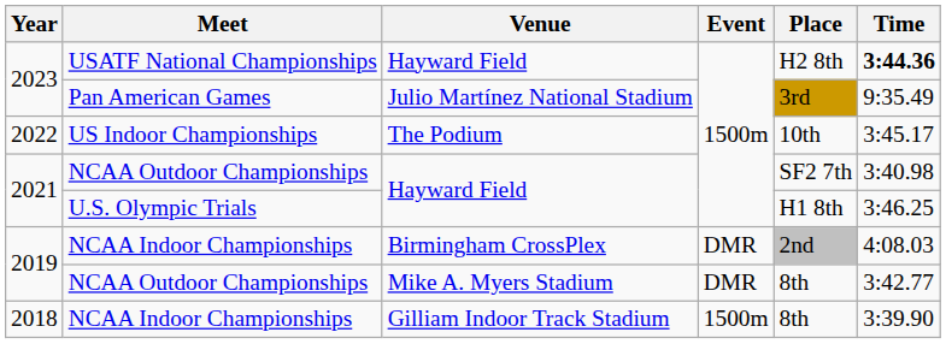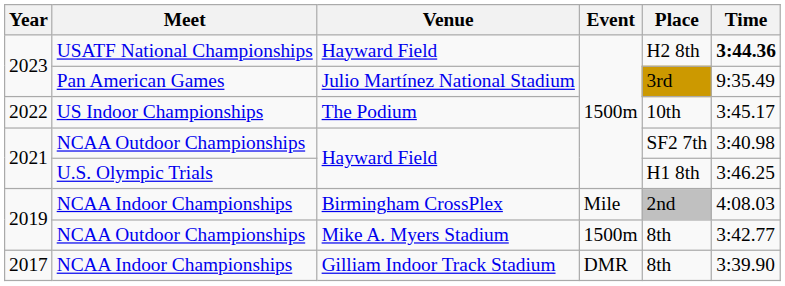 <table class="wikitable">
 <tr>
 <th>Year</th>
 <th>Meet</th>
 <th>Venue</th>
 <th>Event</th>
 <th>Place</th>
 <th>Time</th>
 </tr>
 <tr>
 <td rowspan="2">2023</td>
 <td><a href='#'>USATF National Championships</a></td>
 <td><a href='#'>Hayward Field</a></td>
 <td rowspan="5">1500m</td>
 <td>H2 8th</td>
 <td><strong>3:44.36</strong></td>
 </tr>
 <tr>
 <td><a href='#'>Pan American Games</a></td>
 <td><a href='#'>Julio Martínez National Stadium</a></td>
 <td bgcolor="cc9900">3rd</td>
 <td>9:35.49</td>
 </tr>
 <tr>
 <td>2022</td>
 <td><a href='#'>US Indoor Championships</a></td>
 <td><a href='#'>The Podium</a></td>
 <td>10th</td>
 <td>3:45.17</td>
 </tr>
 <tr>
 <td rowspan="2">2021</td>
 <td><a href='#'>NCAA Outdoor Championships</a></td>
 <td rowspan="2"><a href='#'>Hayward Field</a></td>
 <td>SF2 7th</td>
 <td>3:40.98</td>
 </tr>
 <tr>
 <td><a href='#'>U.S. Olympic Trials</a></td>
 <td>H1 8th</td>
 <td>3:46.25</td>
 </tr>
 <tr>
 <td rowspan="2">2019</td>
 <td><a href='#'>NCAA Indoor Championships</a></td>
 <td><a href='#'>Birmingham CrossPlex</a></td>
-<td>DMR</td>
+<td>Mile</td>
 <td bgcolor="silver">2nd</td>
 <td>4:08.03</td>
 </tr>
 <tr>
 <td><a href='#'>NCAA Outdoor Championships</a></td>
 <td><a href='#'>Mike A. Myers Stadium</a></td>
-<td>DMR</td>
+<td>1500m</td>
 <td>8th</td>
 <td>3:42.77</td>
 </tr>
 <tr>
-<td>2018</td>
+<td>2017</td>
 <td><a href='#'>NCAA Indoor Championships</a></td>
 <td><a href='#'>Gilliam Indoor Track Stadium</a></td>
-<td>1500m</td>
+<td>DMR</td>
 <td>8th</td>
 <td>3:39.90</td>
 </tr>
 </table>
